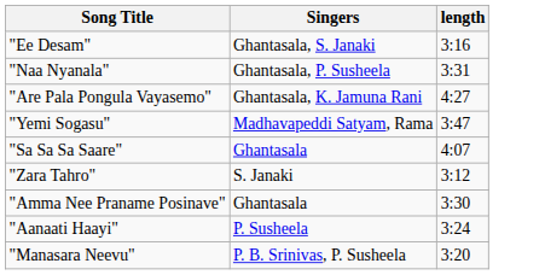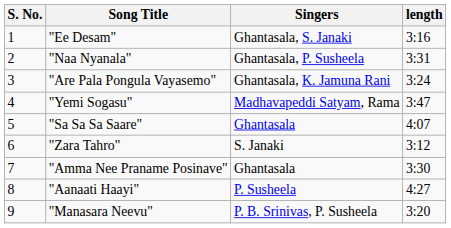 <table class="wikitable">
 <tr>
+<th>S. No.</th>
 <th>Song Title</th>
 <th>Singers</th>
 <th>length</th>
 </tr>
 <tr>
+<td>1</td>
 <td>"Ee Desam"</td>
 <td>Ghantasala, <a href='#'>S. Janaki</a></td>
 <td>3:16</td>
 </tr>
 <tr>
+<td>2</td>
 <td>"Naa Nyanala"</td>
 <td>Ghantasala, <a href='#'>P. Susheela</a></td>
 <td>3:31</td>
 </tr>
 <tr>
+<td>3</td>
 <td>"Are Pala Pongula Vayasemo"</td>
 <td>Ghantasala, <a href='#'>K. Jamuna Rani</a></td>
-<td>4:27</td>
+<td>3:24</td>
 </tr>
 <tr>
+<td>4</td>
 <td>"Yemi Sogasu"</td>
 <td><a href='#'>Madhavapeddi Satyam</a>, Rama</td>
 <td>3:47</td>
 </tr>
 <tr>
+<td>5</td>
 <td>"Sa Sa Sa Saare"</td>
 <td><a href='#'>Ghantasala</a></td>
 <td>4:07</td>
 </tr>
 <tr>
+<td>6</td>
 <td>"Zara Tahro"</td>
 <td>S. Janaki</td>
 <td>3:12</td>
 </tr>
 <tr>
+<td>7</td>
 <td>"Amma Nee Praname Posinave"</td>
 <td>Ghantasala</td>
 <td>3:30</td>
 </tr>
 <tr>
+<td>8</td>
 <td>"Aanaati Haayi"</td>
 <td><a href='#'>P. Susheela</a></td>
-<td>3:24</td>
+<td>4:27</td>
 </tr>
 <tr>
+<td>9</td>
 <td>"Manasara Neevu"</td>
 <td><a href='#'>P. B. Srinivas</a>, P. Susheela</td>
 <td>3:20</td>
 </tr>
 </table>
